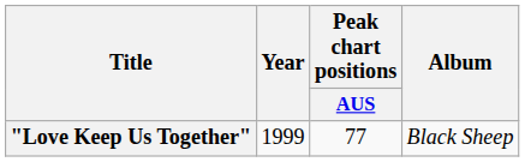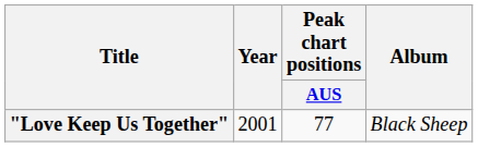 <table class="wikitable plainrowheaders" style="text-align:center;">
 <tr>
 <th scope="col" rowspan="2">Title</th>
 <th scope="col" rowspan="2">Year</th>
 <th scope="col" colspan="1">Peak chart positions</th>
 <th scope="col" rowspan="2">Album</th>
 </tr>
 <tr>
 <th scope="col" style="width:3em;font-size:90%;"><a href='#'>AUS</a><br></th>
 </tr>
 <tr>
 <th scope="row">"Love Keep Us Together"</th>
-<td>1999</td>
+<td>2001</td>
 <td>77</td>
 <td><em>Black Sheep</em></td>
 </tr>
 </table>
